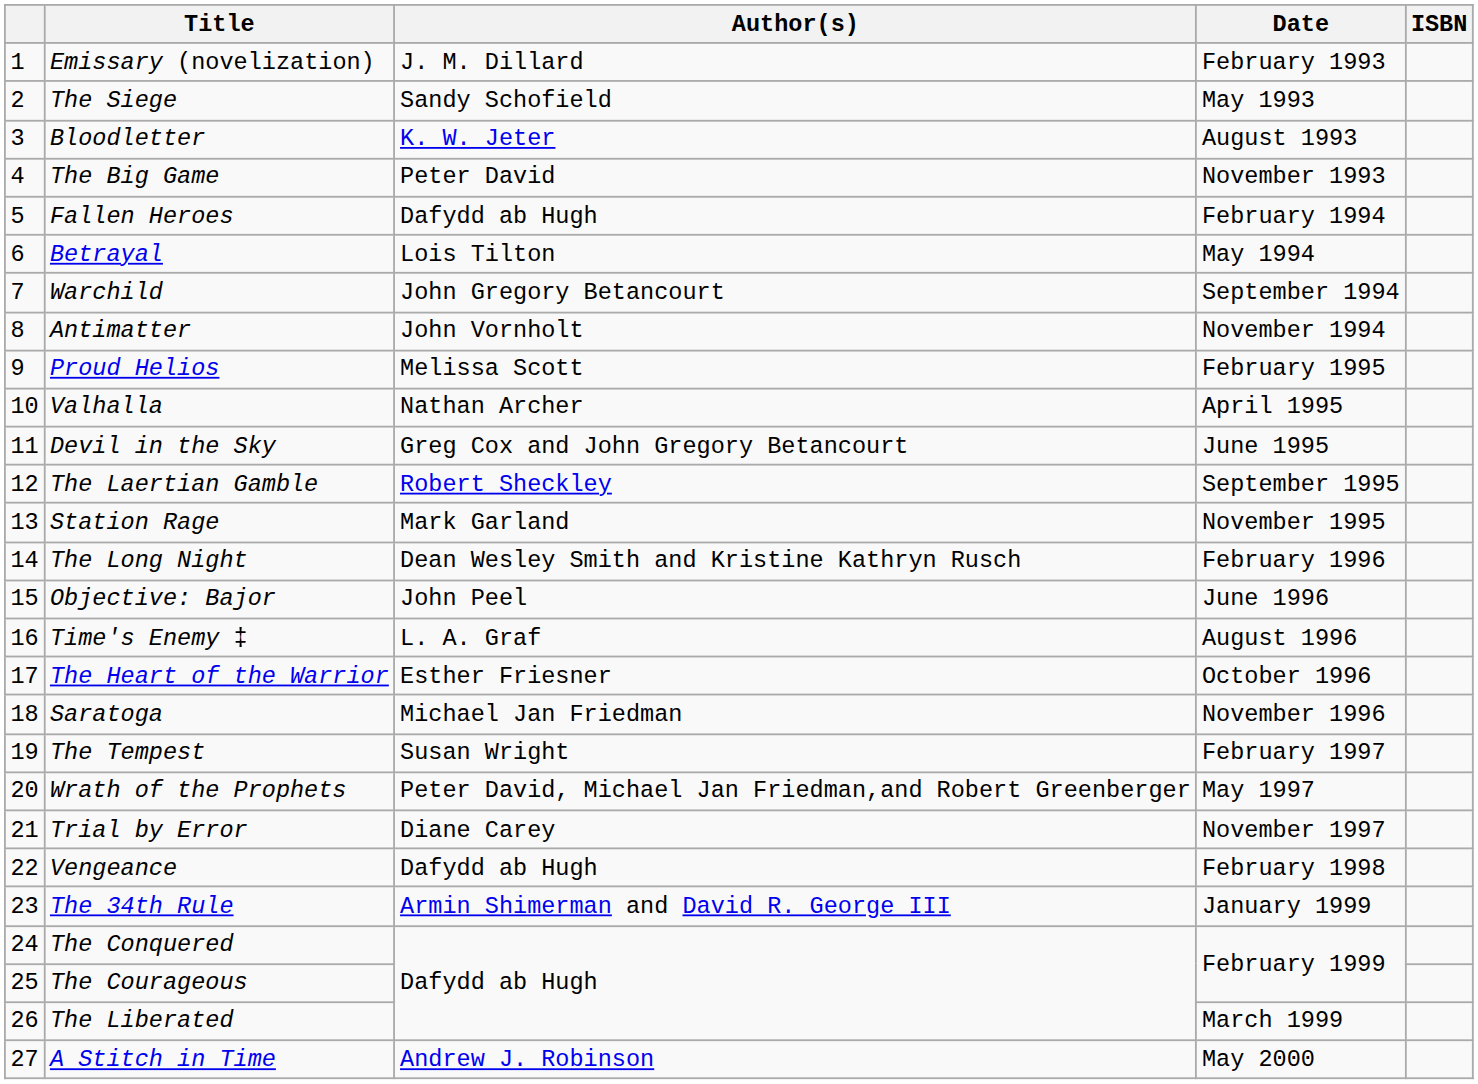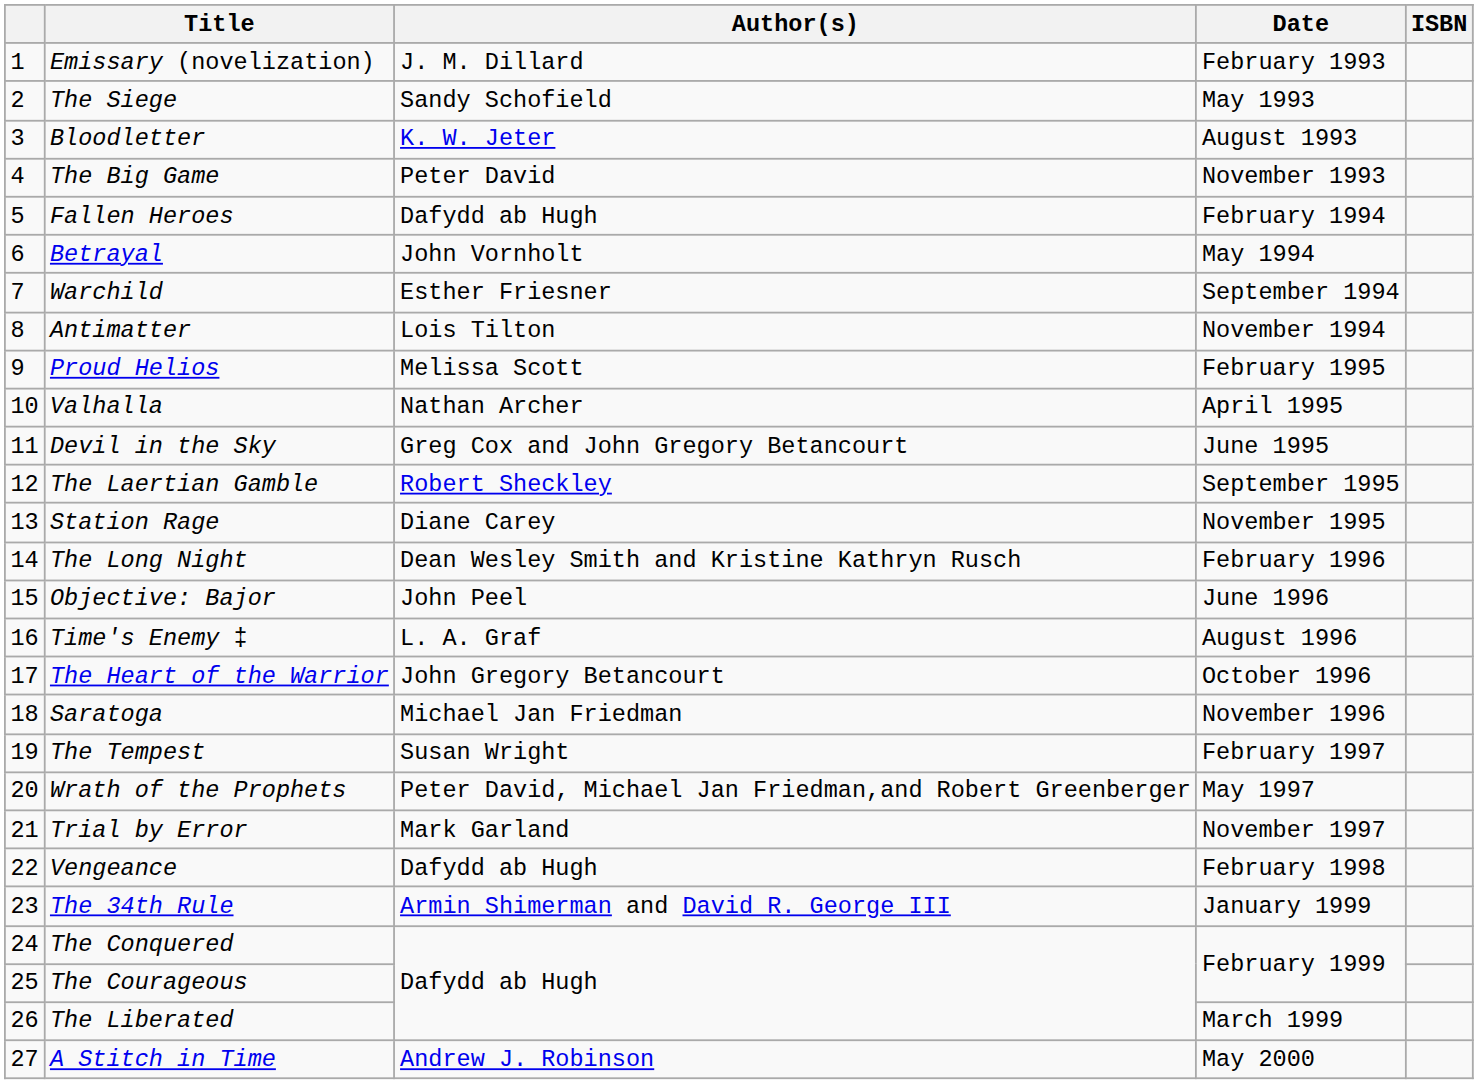 <table class="wikitable">
 <tr>
 <th></th>
 <th>Title</th>
 <th>Author(s)</th>
 <th>Date</th>
 <th>ISBN</th>
 </tr>
 <tr>
 <td>1</td>
 <td><em>Emissary</em> (novelization)</td>
 <td>J. M. Dillard</td>
 <td>February 1993</td>
 <td></td>
 </tr>
 <tr>
 <td>2</td>
 <td><em>The Siege</em></td>
 <td>Sandy Schofield</td>
 <td>May 1993</td>
 <td></td>
 </tr>
 <tr>
 <td>3</td>
 <td><em>Bloodletter</em></td>
 <td><a href='#'>K. W. Jeter</a></td>
 <td>August 1993</td>
 <td></td>
 </tr>
 <tr>
 <td>4</td>
 <td><em>The Big Game</em></td>
 <td>Peter David</td>
 <td>November 1993</td>
 <td></td>
 </tr>
 <tr>
 <td>5</td>
 <td><em>Fallen Heroes</em></td>
 <td>Dafydd ab Hugh</td>
 <td>February 1994</td>
 <td></td>
 </tr>
 <tr>
 <td>6</td>
 <td><em><a href='#'>Betrayal</a></em></td>
-<td>Lois Tilton</td>
+<td>John Vornholt</td>
 <td>May 1994</td>
 <td></td>
 </tr>
 <tr>
 <td>7</td>
 <td><em>Warchild</em></td>
-<td>John Gregory Betancourt</td>
+<td>Esther Friesner</td>
 <td>September 1994</td>
 <td></td>
 </tr>
 <tr>
 <td>8</td>
 <td><em>Antimatter</em></td>
-<td>John Vornholt</td>
+<td>Lois Tilton</td>
 <td>November 1994</td>
 <td></td>
 </tr>
 <tr>
 <td>9</td>
 <td><em><a href='#'>Proud Helios</a></em></td>
 <td>Melissa Scott</td>
 <td>February 1995</td>
 <td></td>
 </tr>
 <tr>
 <td>10</td>
 <td><em>Valhalla</em></td>
 <td>Nathan Archer</td>
 <td>April 1995</td>
 <td></td>
 </tr>
 <tr>
 <td>11</td>
 <td><em>Devil in the Sky</em></td>
 <td>Greg Cox and John Gregory Betancourt</td>
 <td>June 1995</td>
 <td></td>
 </tr>
 <tr>
 <td>12</td>
 <td><em>The Laertian Gamble</em></td>
 <td><a href='#'>Robert Sheckley</a></td>
 <td>September 1995</td>
 <td></td>
 </tr>
 <tr>
 <td>13</td>
 <td><em>Station Rage</em></td>
-<td>Mark Garland</td>
+<td>Diane Carey</td>
 <td>November 1995</td>
 <td></td>
 </tr>
 <tr>
 <td>14</td>
 <td><em>The Long Night</em></td>
 <td>Dean Wesley Smith and Kristine Kathryn Rusch</td>
 <td>February 1996</td>
 <td></td>
 </tr>
 <tr>
 <td>15</td>
 <td><em>Objective: Bajor</em></td>
 <td>John Peel</td>
 <td>June 1996</td>
 <td></td>
 </tr>
 <tr>
 <td>16</td>
 <td><em>Time's Enemy</em> ‡</td>
 <td>L. A. Graf</td>
 <td>August 1996</td>
 <td></td>
 </tr>
 <tr>
 <td>17</td>
 <td><em><a href='#'>The Heart of the Warrior</a></em></td>
-<td>Esther Friesner</td>
+<td>John Gregory Betancourt</td>
 <td>October 1996</td>
 <td></td>
 </tr>
 <tr>
 <td>18</td>
 <td><em>Saratoga</em></td>
 <td>Michael Jan Friedman</td>
 <td>November 1996</td>
 <td></td>
 </tr>
 <tr>
 <td>19</td>
 <td><em>The Tempest</em></td>
 <td>Susan Wright</td>
 <td>February 1997</td>
 <td></td>
 </tr>
 <tr>
 <td>20</td>
 <td><em>Wrath of the Prophets</em></td>
 <td>Peter David, Michael Jan Friedman,and Robert Greenberger</td>
 <td>May 1997</td>
 <td></td>
 </tr>
 <tr>
 <td>21</td>
 <td><em>Trial by Error</em></td>
-<td>Diane Carey</td>
+<td>Mark Garland</td>
 <td>November 1997</td>
 <td></td>
 </tr>
 <tr>
 <td>22</td>
 <td><em>Vengeance</em></td>
 <td>Dafydd ab Hugh</td>
 <td>February 1998</td>
 <td></td>
 </tr>
 <tr>
 <td>23</td>
 <td><em><a href='#'>The 34th Rule</a></em></td>
 <td><a href='#'>Armin Shimerman</a> and <a href='#'>David R. George III</a></td>
 <td>January 1999</td>
 <td></td>
 </tr>
 <tr>
 <td>24</td>
 <td><em>The Conquered</em></td>
 <td rowspan="3">Dafydd ab Hugh</td>
 <td rowspan="2">February 1999</td>
 <td></td>
 </tr>
 <tr>
 <td>25</td>
 <td><em>The Courageous</em></td>
 <td></td>
 </tr>
 <tr>
 <td>26</td>
 <td><em>The Liberated</em></td>
 <td>March 1999</td>
 <td></td>
 </tr>
 <tr>
 <td>27</td>
 <td><em><a href='#'>A Stitch in Time</a></em></td>
 <td><a href='#'>Andrew J. Robinson</a></td>
 <td>May 2000</td>
 <td></td>
 </tr>
 </table>
